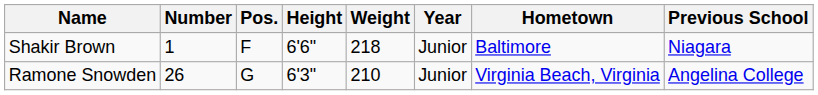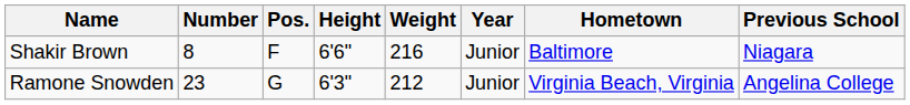 <table class="wikitable sortable" border="1">
 <tr>
 <th>Name</th>
 <th>Number</th>
 <th>Pos.</th>
 <th>Height</th>
 <th>Weight</th>
 <th>Year</th>
 <th>Hometown</th>
 <th class="unsortable">Previous School</th>
 </tr>
 <tr>
 <td>Shakir Brown</td>
-<td>1</td>
+<td>8</td>
 <td>F</td>
 <td>6'6"</td>
-<td>218</td>
+<td>216</td>
 <td>Junior</td>
 <td><a href='#'>Baltimore</a></td>
 <td><a href='#'>Niagara</a></td>
 </tr>
 <tr>
 <td>Ramone Snowden</td>
-<td>26</td>
+<td>23</td>
 <td>G</td>
 <td>6'3"</td>
-<td>210</td>
+<td>212</td>
 <td>Junior</td>
 <td><a href='#'>Virginia Beach, Virginia</a></td>
 <td><a href='#'>Angelina College</a></td>
 </tr>
 </table>
